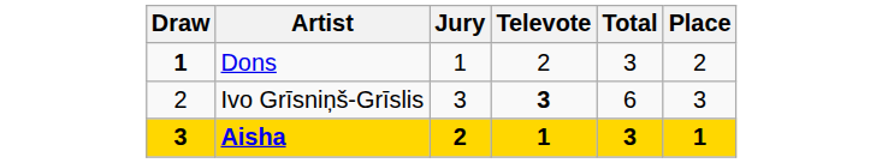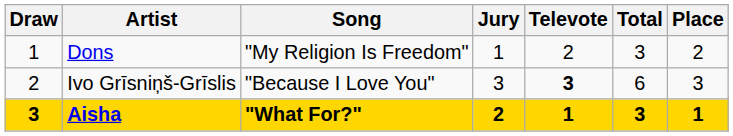 <table class="sortable wikitable" style="margin: 1em auto 1em auto; text-align:center">
 <tr>
 <th>Draw</th>
 <th>Artist</th>
+<th>Song</th>
 <th>Jury</th>
 <th>Televote</th>
 <th>Total</th>
 <th>Place</th>
 </tr>
 <tr>
-<td><strong>1</strong></td>
+<td>1</td>
 <td align="left"><a href='#'>Dons</a></td>
+<td align="left">"My Religion Is Freedom"</td>
 <td>1</td>
 <td>2</td>
 <td>3</td>
 <td>2</td>
 </tr>
 <tr>
 <td>2</td>
 <td align="left">Ivo Grīsniņš-Grīslis</td>
+<td align="left">"Because I Love You"</td>
 <td>3</td>
 <td><strong>3</strong></td>
 <td>6</td>
 <td>3</td>
 </tr>
 <tr style="font-weight:bold; background:gold;">
 <td>3</td>
 <td align="left"><a href='#'>Aisha</a></td>
+<td align="left">"What For?"</td>
 <td>2</td>
 <td>1</td>
 <td>3</td>
 <td>1</td>
 </tr>
 </table>
